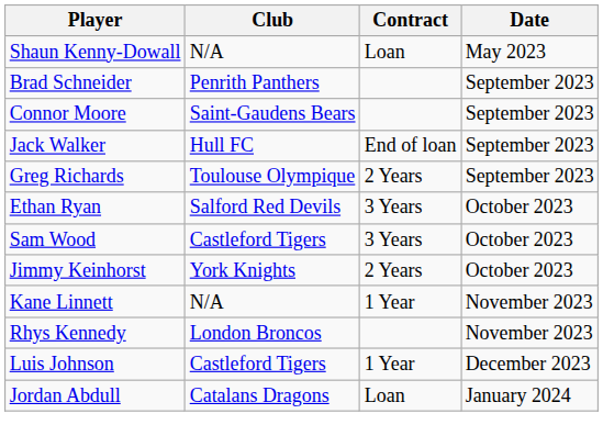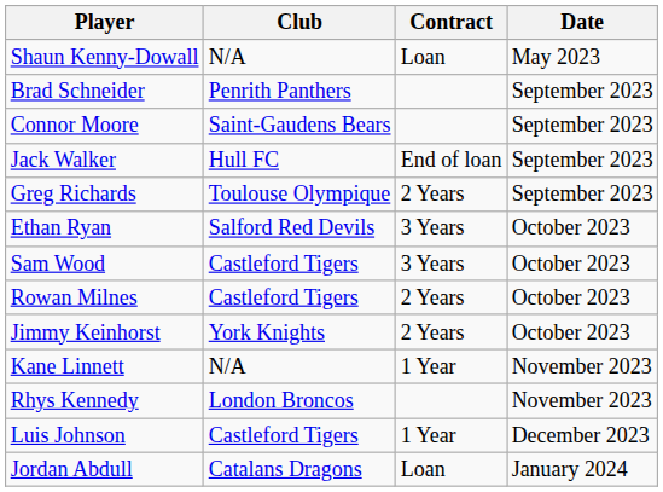 <table class="wikitable">
 <tr>
 <th>Player</th>
 <th>Club</th>
 <th>Contract</th>
 <th>Date</th>
 </tr>
 <tr>
 <td> <a href='#'>Shaun Kenny-Dowall</a></td>
 <td>N/A</td>
 <td>Loan</td>
 <td>May 2023</td>
 </tr>
 <tr>
 <td> <a href='#'>Brad Schneider</a></td>
 <td> <a href='#'>Penrith Panthers</a></td>
 <td></td>
 <td>September 2023</td>
 </tr>
 <tr>
 <td> <a href='#'>Connor Moore</a></td>
 <td> <a href='#'>Saint-Gaudens Bears</a></td>
 <td></td>
 <td>September 2023</td>
 </tr>
 <tr>
 <td> <a href='#'>Jack Walker</a></td>
 <td> <a href='#'>Hull FC</a></td>
 <td>End of loan</td>
 <td>September 2023</td>
 </tr>
 <tr>
 <td> <a href='#'>Greg Richards</a></td>
 <td> <a href='#'>Toulouse Olympique</a></td>
 <td>2 Years</td>
 <td>September 2023</td>
 </tr>
 <tr>
 <td> <a href='#'>Ethan Ryan</a></td>
 <td> <a href='#'>Salford Red Devils</a></td>
 <td>3 Years</td>
 <td>October 2023</td>
 </tr>
 <tr>
 <td> <a href='#'>Sam Wood</a></td>
 <td> <a href='#'>Castleford Tigers</a></td>
 <td>3 Years</td>
 <td>October 2023</td>
 </tr>
 <tr>
+<td> <a href='#'>Rowan Milnes</a></td>
+<td> <a href='#'>Castleford Tigers</a></td>
+<td>2 Years</td>
+<td>October 2023</td>
+</tr>
+<tr>
 <td> <a href='#'>Jimmy Keinhorst</a></td>
 <td> <a href='#'>York Knights</a></td>
 <td>2 Years</td>
 <td>October 2023</td>
 </tr>
 <tr>
 <td> <a href='#'>Kane Linnett</a></td>
 <td>N/A</td>
 <td>1 Year</td>
 <td>November 2023</td>
 </tr>
 <tr>
 <td> <a href='#'>Rhys Kennedy</a></td>
 <td> <a href='#'>London Broncos</a></td>
 <td></td>
 <td>November 2023</td>
 </tr>
 <tr>
 <td> <a href='#'>Luis Johnson</a></td>
 <td> <a href='#'>Castleford Tigers</a></td>
 <td>1 Year</td>
 <td>December 2023</td>
 </tr>
 <tr>
 <td> <a href='#'>Jordan Abdull</a></td>
 <td> <a href='#'>Catalans Dragons</a></td>
 <td>Loan</td>
 <td>January 2024</td>
 </tr>
 </table>
